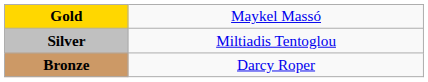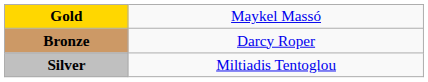 <table class="wikitable" style=" text-align:center; " width="35%">
 <tr>
 <td style="background:gold"><strong>Gold</strong></td>
 <td><a href='#'>Maykel Massó</a> <br><small></small></td>
 </tr>
 <tr>
+<td style="background:#cc9966"><strong>Bronze</strong></td>
+<td><a href='#'>Darcy Roper</a> <br><small></small></td>
+</tr>
+<tr>
 <td style="background:silver"><strong>Silver</strong></td>
 <td><a href='#'>Miltiadis Tentoglou</a><br><small> </small></td>
 </tr>
-<tr>
-<td style="background:#cc9966"><strong>Bronze</strong></td>
-<td><a href='#'>Darcy Roper</a> <br><small></small></td>
-</tr>
 </table>
